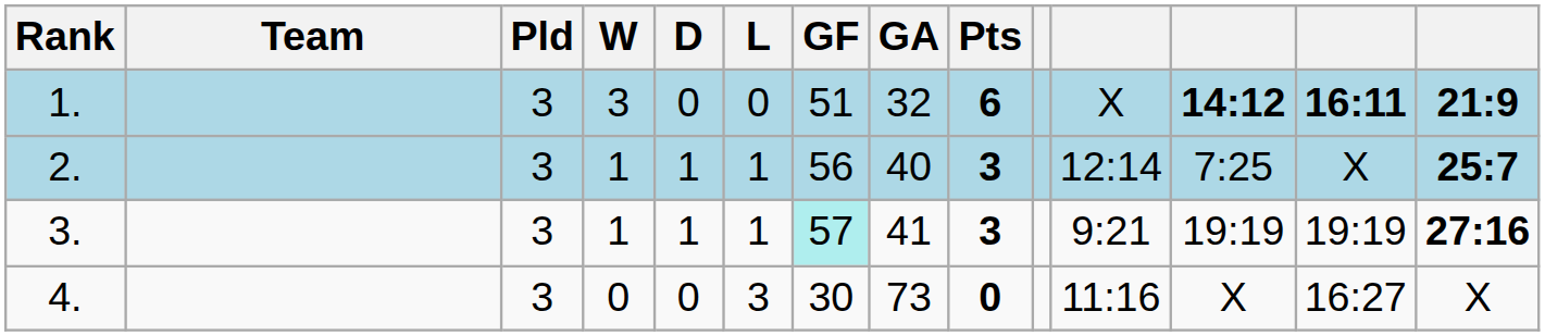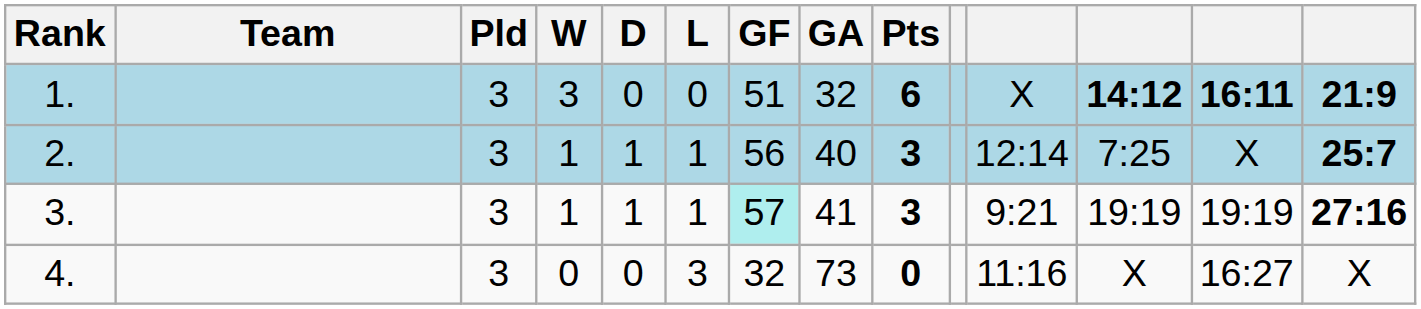 <table class="wikitable">
 <tr>
 <th bgcolor="#efefef">Rank</th>
 <th bgcolor="#efefef" width="140">Team</th>
 <th bgcolor="#efefef" width="20">Pld</th>
 <th bgcolor="#efefef" width="20">W</th>
 <th bgcolor="#efefef" width="20">D</th>
 <th bgcolor="#efefef" width="20">L</th>
 <th bgcolor="#efefef" width="20">GF</th>
 <th bgcolor="#efefef" width="20">GA</th>
 <th bgcolor="#efefef" width="20">Pts</th>
 <th bgcolor="#efefef"></th>
 <th bgcolor="#efefef" width="20"></th>
 <th bgcolor="#efefef" width="20"></th>
 <th bgcolor="#efefef" width="20"></th>
 <th bgcolor="#efefef" width="20"></th>
 </tr>
 <tr align=center bgcolor=lightblue>
 <td>1.</td>
 <td align=left></td>
 <td>3</td>
 <td>3</td>
 <td>0</td>
 <td>0</td>
 <td>51</td>
 <td>32</td>
 <td><strong>6</strong></td>
 <td></td>
 <td>X</td>
 <td><strong>14:12</strong></td>
 <td><strong>16:11</strong></td>
 <td><strong>21:9</strong></td>
 </tr>
 <tr align=center bgcolor= lightblue>
 <td>2.</td>
 <td align=left></td>
 <td>3</td>
 <td>1</td>
 <td>1</td>
 <td>1</td>
 <td>56</td>
 <td>40</td>
 <td><strong>3</strong></td>
 <td></td>
 <td>12:14</td>
 <td>7:25</td>
 <td>X</td>
 <td><strong>25:7</strong></td>
 </tr>
 <tr align=center>
 <td>3.</td>
 <td align=left></td>
 <td>3</td>
 <td>1</td>
 <td>1</td>
 <td>1</td>
 <td style="background: paleturquoise;">57</td>
 <td>41</td>
 <td><strong>3</strong></td>
 <td></td>
 <td>9:21</td>
 <td>19:19</td>
 <td>19:19</td>
 <td><strong>27:16</strong></td>
 </tr>
 <tr align=center>
 <td>4.</td>
 <td align=left></td>
 <td>3</td>
 <td>0</td>
 <td>0</td>
 <td>3</td>
-<td>30</td>
+<td>32</td>
 <td>73</td>
 <td><strong>0</strong></td>
 <td></td>
 <td>11:16</td>
 <td>X</td>
 <td>16:27</td>
 <td>X</td>
 </tr>
 </table>
